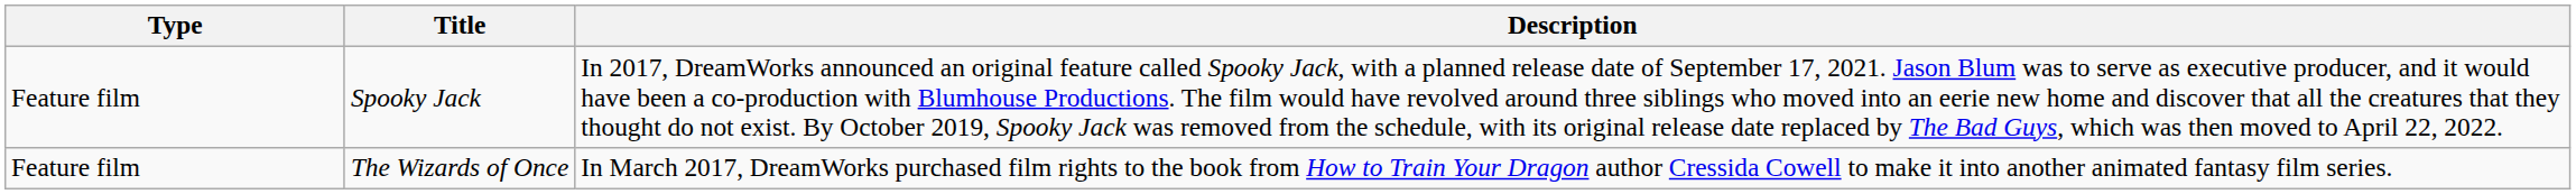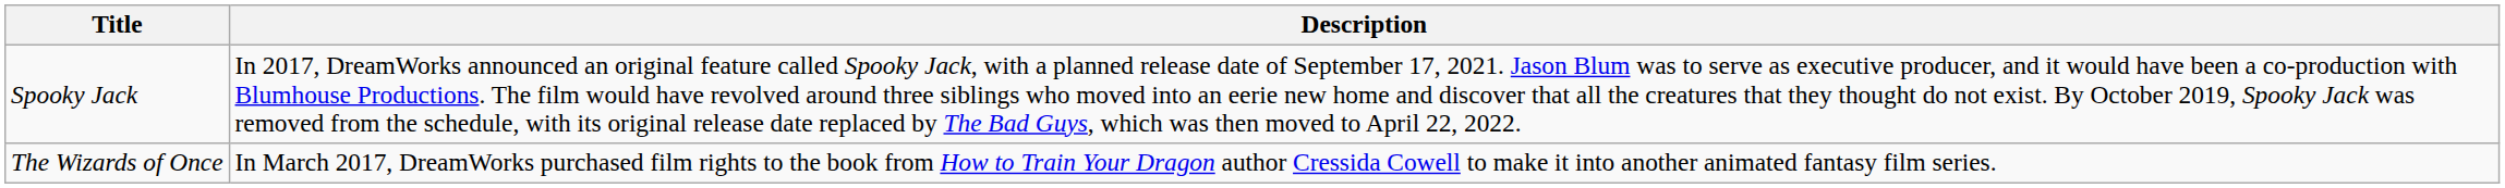 <table class="wikitable">
 <tr>
-<th style="width:150pt;">Type</th>
 <th style="width:100pt;">Title</th>
 <th>Description</th>
 </tr>
 <tr>
-<td>Feature film</td>
 <td><em>Spooky Jack</em></td>
 <td>In 2017, DreamWorks announced an original feature called <em>Spooky Jack</em>, with a planned release date of September 17, 2021. <a href='#'>Jason Blum</a> was to serve as executive producer, and it would have been a co-production with <a href='#'>Blumhouse Productions</a>. The film would have revolved around three siblings who moved into an eerie new home and discover that all the creatures that they thought do not exist. By October 2019, <em>Spooky Jack</em> was removed from the schedule, with its original release date replaced by <em><a href='#'>The Bad Guys</a></em>, which was then moved to April 22, 2022.</td>
 </tr>
 <tr>
-<td>Feature film</td>
 <td><em>The Wizards of Once</em></td>
 <td>In March 2017, DreamWorks purchased film rights to the book from <em><a href='#'>How to Train Your Dragon</a></em> author <a href='#'>Cressida Cowell</a> to make it into another animated fantasy film series.</td>
 </tr>
 </table>
